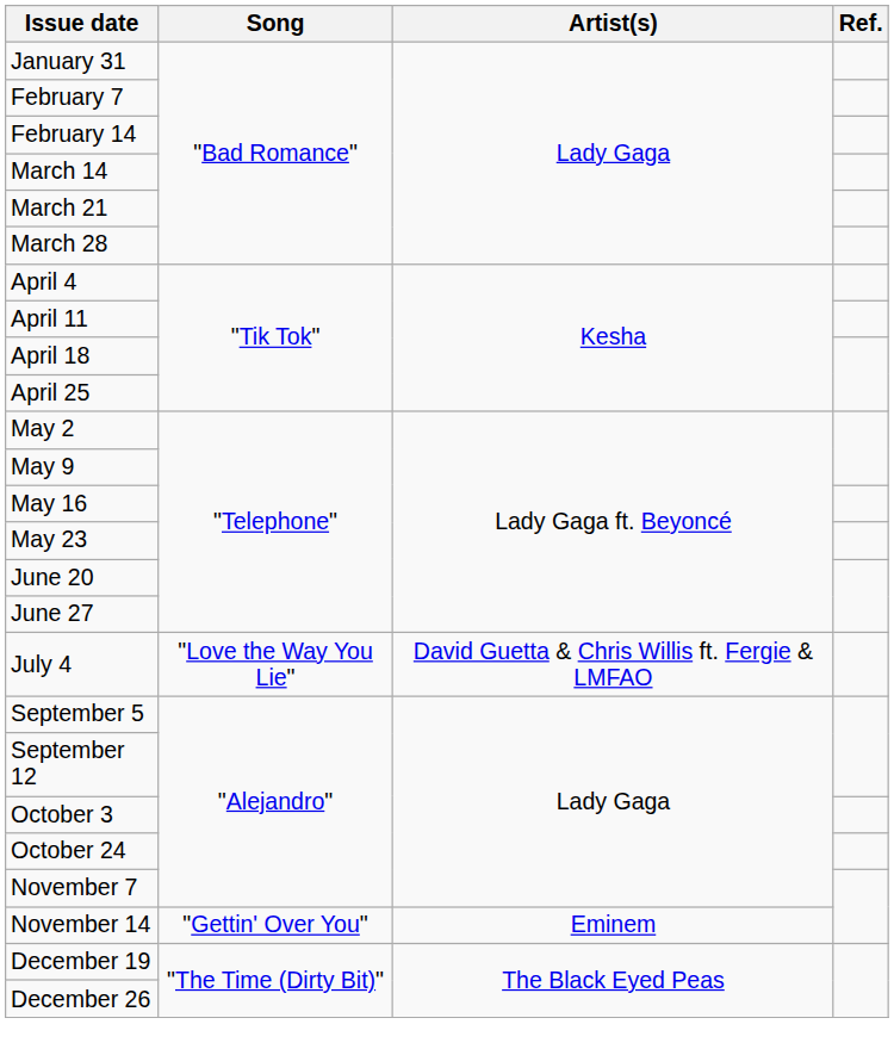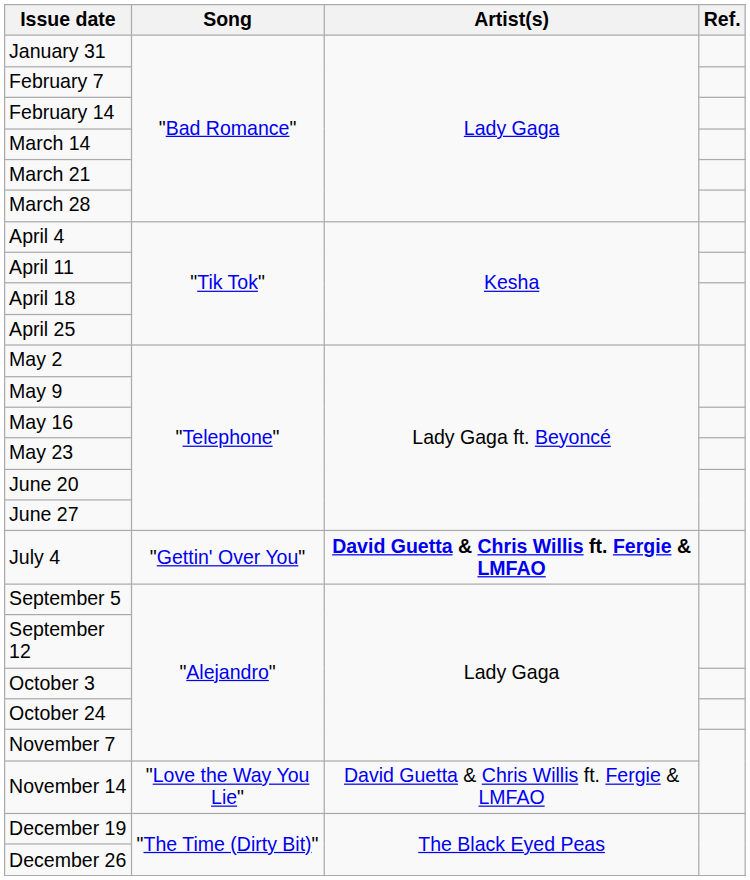 <table class="wikitable">
 <tr>
 <th>Issue date</th>
 <th>Song</th>
 <th>Artist(s)</th>
 <th>Ref.</th>
 </tr>
 <tr>
 <td>January 31</td>
 <td style="text-align: center;" rowspan="6">"<a href='#'>Bad Romance</a>"</td>
 <td style="text-align: center;" rowspan="6"><a href='#'>Lady Gaga</a></td>
 <td style="text-align: center;" rowspan="1"></td>
 </tr>
 <tr>
 <td>February 7</td>
 <td style="text-align: center;" rowspan="1"></td>
 </tr>
 <tr>
 <td>February 14</td>
 <td style="text-align: center;" rowspan="1"></td>
 </tr>
 <tr>
 <td>March 14</td>
 <td style="text-align: center;" rowspan="1"></td>
 </tr>
 <tr>
 <td>March 21</td>
 <td style="text-align: center;" rowspan="1"></td>
 </tr>
 <tr>
 <td>March 28</td>
 <td style="text-align: center;" rowspan="1"></td>
 </tr>
 <tr>
 <td>April 4</td>
 <td style="text-align: center;" rowspan="4">"<a href='#'>Tik Tok</a>"</td>
 <td style="text-align: center;" rowspan="4"><a href='#'>Kesha</a></td>
 <td style="text-align: center;" rowspan="1"></td>
 </tr>
 <tr>
 <td>April 11</td>
 <td style="text-align: center;" rowspan="1"></td>
 </tr>
 <tr>
 <td>April 18</td>
 <td style="text-align: center;" rowspan="2"></td>
 </tr>
 <tr>
 <td>April 25</td>
 </tr>
 <tr>
 <td>May 2</td>
 <td style="text-align: center;" rowspan="6">"<a href='#'>Telephone</a>"</td>
 <td style="text-align: center;" rowspan="6">Lady Gaga ft. <a href='#'>Beyoncé</a></td>
 <td style="text-align: center;" rowspan="2"></td>
 </tr>
 <tr>
 <td>May 9</td>
 </tr>
 <tr>
 <td>May 16</td>
 <td style="text-align: center;"></td>
 </tr>
 <tr>
 <td>May 23</td>
 <td style="text-align: center;"></td>
 </tr>
 <tr>
 <td>June 20</td>
 <td style="text-align: center;" rowspan="2"></td>
 </tr>
 <tr>
 <td>June 27</td>
 </tr>
 <tr>
 <td>July 4</td>
-<td style="text-align: center;" rowspan="1">"<a href='#'>Love the Way You Lie</a>"</td>
-<td style="text-align: center;" rowspan="1"><a href='#'>David Guetta</a> & <a href='#'>Chris Willis</a> ft. <a href='#'>Fergie</a> & <a href='#'>LMFAO</a></td>
+<td style="text-align: center;" rowspan="1">"<a href='#'>Gettin' Over You</a>"</td>
+<td style="text-align: center;" rowspan="1"><strong><a href='#'>David Guetta</a> & <a href='#'>Chris Willis</a> ft. <a href='#'>Fergie</a> & <a href='#'>LMFAO</a></strong></td>
 <td style="text-align: center;"></td>
 </tr>
 <tr>
 <td>September 5</td>
 <td style="text-align: center;" rowspan="5">"<a href='#'>Alejandro</a>"</td>
 <td style="text-align: center;" rowspan="5">Lady Gaga</td>
 <td style="text-align: center;" rowspan="2"></td>
 </tr>
 <tr>
 <td>September 12</td>
 </tr>
 <tr>
 <td>October 3</td>
 <td style="text-align: center;" rowspan="1"></td>
 </tr>
 <tr>
 <td>October 24</td>
 <td style="text-align: center;"></td>
 </tr>
 <tr>
 <td>November 7</td>
 <td style="text-align: center;" rowspan="2"></td>
 </tr>
 <tr>
 <td>November 14</td>
-<td style="text-align: center;" rowspan="1">"<a href='#'>Gettin' Over You</a>"</td>
-<td style="text-align: center;" rowspan="1"><a href='#'>Eminem</a></td>
+<td style="text-align: center;" rowspan="1">"<a href='#'>Love the Way You Lie</a>"</td>
+<td style="text-align: center;" rowspan="1"><a href='#'>David Guetta</a> & <a href='#'>Chris Willis</a> ft. <a href='#'>Fergie</a> & <a href='#'>LMFAO</a></td>
 </tr>
 <tr>
 <td>December 19</td>
 <td style="text-align: center;" rowspan="2">"<a href='#'>The Time (Dirty Bit)</a>"</td>
 <td style="text-align: center;" rowspan="2"><a href='#'>The Black Eyed Peas</a></td>
 <td style="text-align: center;" rowspan="2"></td>
 </tr>
 <tr>
 <td>December 26</td>
 </tr>
 <tr>
 </tr>
 </table>
